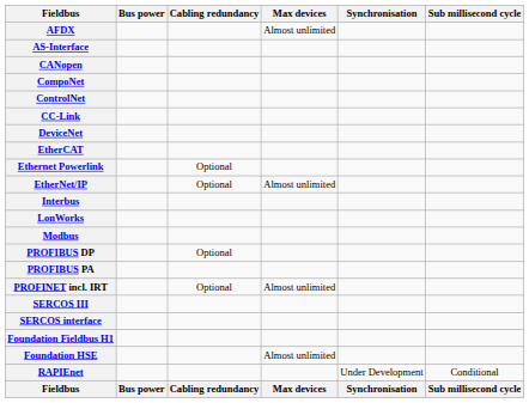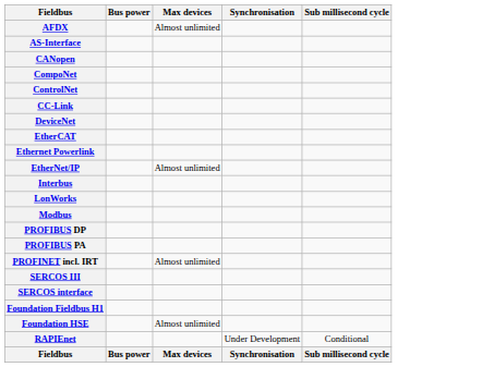 <table class="wikitable sortable" style="width: auto; text-align: center; font-size: smaller; table-layout: fixed;">
 <tr>
 <th>Fieldbus</th>
 <th>Bus power</th>
-<th>Cabling redundancy</th>
 <th>Max devices</th>
 <th>Synchronisation</th>
 <th>Sub millisecond cycle</th>
 </tr>
 <tr>
 <th><a href='#'>AFDX</a></th>
-<td></td>
 <td></td>
 <td>Almost unlimited</td>
 <td></td>
 <td></td>
 </tr>
 <tr>
 <th><a href='#'>AS-Interface</a></th>
 <td></td>
 <td></td>
 <td></td>
 <td></td>
-<td></td>
 </tr>
 <tr>
 <th><a href='#'>CANopen</a></th>
-<td></td>
 <td></td>
 <td></td>
 <td></td>
 <td></td>
 </tr>
 <tr>
 <th><a href='#'>CompoNet</a></th>
 <td></td>
 <td></td>
 <td></td>
 <td></td>
-<td></td>
 </tr>
 <tr>
 <th><a href='#'>ControlNet</a></th>
-<td></td>
 <td></td>
 <td></td>
 <td></td>
 <td></td>
 </tr>
 <tr>
 <th><a href='#'>CC-Link</a></th>
 <td></td>
 <td></td>
 <td></td>
 <td></td>
-<td></td>
 </tr>
 <tr>
 <th><a href='#'>DeviceNet</a></th>
-<td></td>
 <td></td>
 <td></td>
 <td></td>
 <td></td>
 </tr>
 <tr>
 <th><a href='#'>EtherCAT</a></th>
 <td></td>
 <td></td>
 <td></td>
 <td></td>
-<td></td>
 </tr>
 <tr>
 <th><a href='#'>Ethernet Powerlink</a></th>
 <td></td>
-<td>Optional</td>
 <td></td>
 <td></td>
 <td></td>
 </tr>
 <tr>
 <th><a href='#'>EtherNet/IP</a></th>
 <td></td>
-<td>Optional</td>
 <td>Almost unlimited</td>
 <td></td>
 <td></td>
 </tr>
 <tr>
 <th><a href='#'>Interbus</a></th>
-<td></td>
 <td></td>
 <td></td>
 <td></td>
 <td></td>
 </tr>
 <tr>
 <th><a href='#'>LonWorks</a></th>
 <td></td>
 <td></td>
 <td></td>
 <td></td>
-<td></td>
 </tr>
 <tr>
 <th><a href='#'>Modbus</a></th>
-<td></td>
 <td></td>
 <td></td>
 <td></td>
 <td></td>
 </tr>
 <tr>
 <th><a href='#'>PROFIBUS</a> DP</th>
 <td></td>
-<td>Optional</td>
 <td></td>
 <td></td>
 <td></td>
 </tr>
 <tr>
 <th><a href='#'>PROFIBUS</a> PA</th>
 <td></td>
 <td></td>
 <td></td>
 <td></td>
-<td></td>
 </tr>
 <tr>
 <th><a href='#'>PROFINET</a> incl. IRT</th>
 <td></td>
-<td>Optional</td>
 <td>Almost unlimited</td>
 <td></td>
 <td></td>
 </tr>
 <tr>
 <th><a href='#'>SERCOS III</a></th>
-<td></td>
 <td></td>
 <td></td>
 <td></td>
 <td></td>
 </tr>
 <tr>
 <th><a href='#'>SERCOS interface</a></th>
 <td></td>
 <td></td>
 <td></td>
 <td></td>
-<td></td>
 </tr>
 <tr>
 <th><a href='#'>Foundation Fieldbus H1</a></th>
 <td></td>
 <td></td>
 <td></td>
 <td></td>
-<td></td>
 </tr>
 <tr>
 <th><a href='#'>Foundation HSE</a></th>
-<td></td>
 <td></td>
 <td>Almost unlimited</td>
 <td></td>
 <td></td>
 </tr>
 <tr>
 <th><a href='#'>RAPIEnet</a></th>
 <td></td>
 <td></td>
-<td></td>
 <td>Under Development</td>
 <td>Conditional</td>
 </tr>
 <tr class="sortbottom">
 <th>Fieldbus</th>
 <th>Bus power</th>
-<th>Cabling redundancy</th>
 <th>Max devices</th>
 <th>Synchronisation</th>
 <th>Sub millisecond cycle</th>
 </tr>
 </table>
